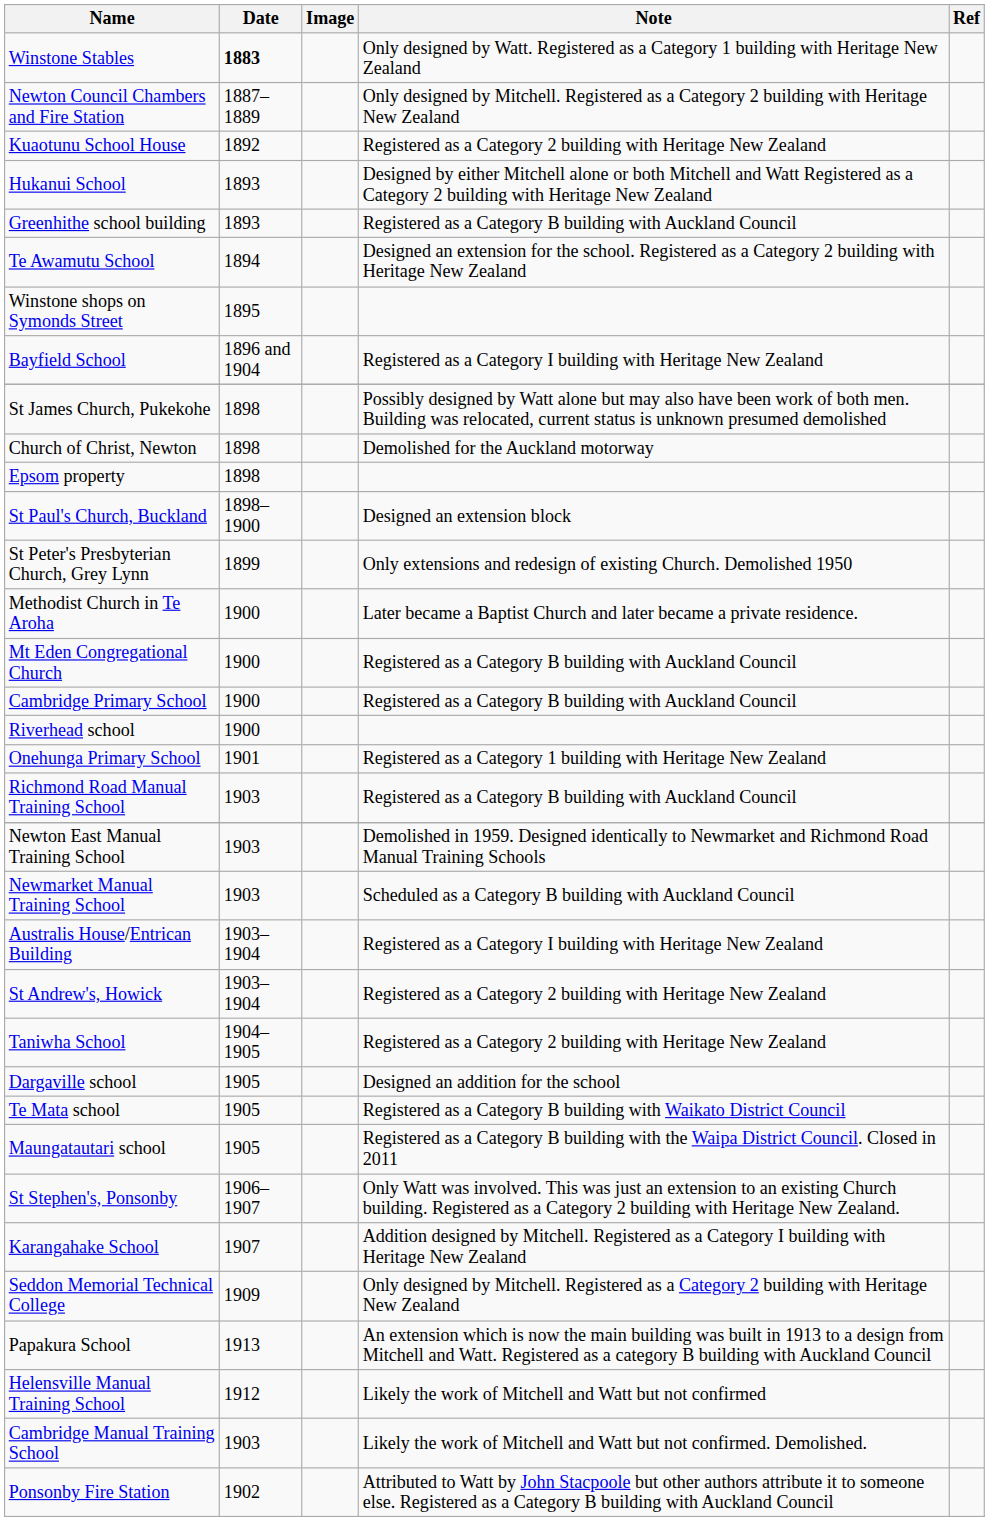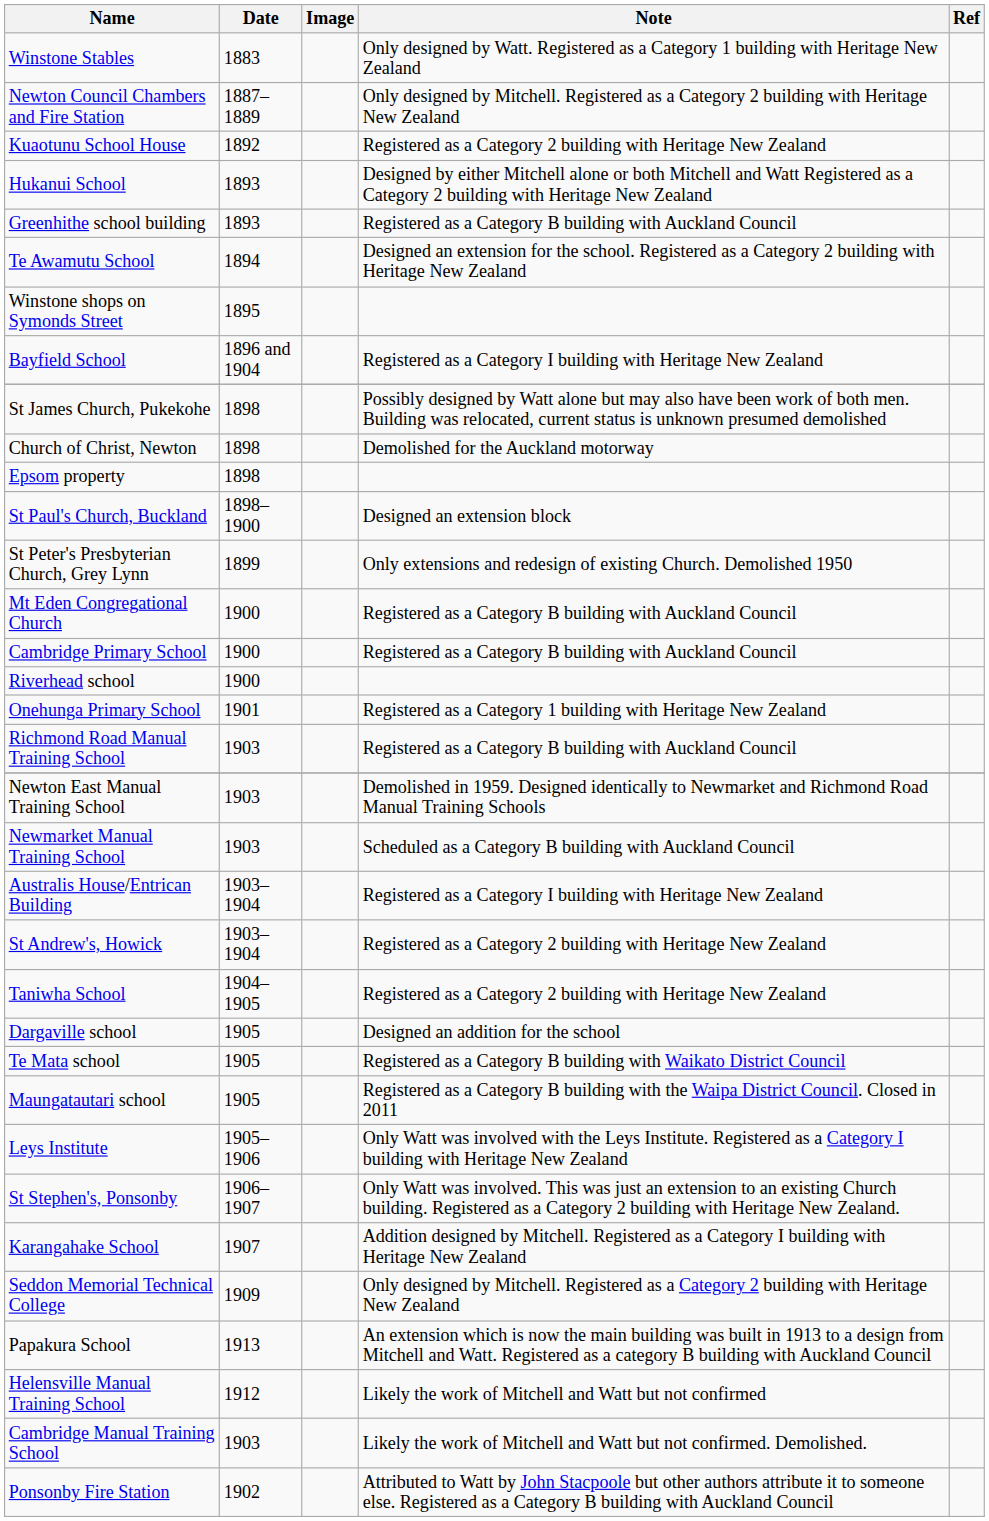 <table class= "wikitable sortable">
 <tr>
 <th>Name</th>
 <th>Date</th>
 <th>Image</th>
 <th>Note</th>
 <th>Ref</th>
 </tr>
 <tr>
 <td><a href='#'>Winstone Stables</a></td>
-<td><strong>1883</strong></td>
+<td>1883</td>
 <td></td>
 <td>Only designed by Watt. Registered as a Category 1 building with Heritage New Zealand</td>
 <td></td>
 </tr>
 <tr>
 <td><a href='#'>Newton Council Chambers and Fire Station</a></td>
 <td>1887–1889</td>
 <td></td>
 <td>Only designed by Mitchell. Registered as a Category 2 building with Heritage New Zealand</td>
 <td></td>
 </tr>
 <tr>
 <td><a href='#'>Kuaotunu School House</a></td>
 <td>1892</td>
 <td></td>
 <td>Registered as a Category 2 building with Heritage New Zealand</td>
 <td></td>
 </tr>
 <tr>
 <td><a href='#'>Hukanui School</a></td>
 <td>1893</td>
 <td></td>
 <td>Designed by either Mitchell alone or both Mitchell and Watt Registered as a Category 2 building with Heritage New Zealand</td>
 <td></td>
 </tr>
 <tr>
 <td><a href='#'>Greenhithe</a> school building</td>
 <td>1893</td>
 <td></td>
 <td>Registered as a Category B building with Auckland Council</td>
 <td></td>
 </tr>
 <tr>
 <td><a href='#'>Te Awamutu School</a></td>
 <td>1894</td>
 <td></td>
 <td>Designed an extension for the school. Registered as a Category 2 building with Heritage New Zealand</td>
 <td></td>
 </tr>
 <tr>
 <td>Winstone shops on <a href='#'>Symonds Street</a></td>
 <td>1895</td>
 <td></td>
 <td></td>
 <td></td>
 </tr>
 <tr>
 <td><a href='#'>Bayfield School</a></td>
 <td>1896 and 1904</td>
 <td></td>
 <td>Registered as a Category I building with Heritage New Zealand</td>
 <td></td>
 </tr>
 <tr>
 </tr>
 <tr>
 <td>St James Church, Pukekohe</td>
 <td>1898</td>
 <td></td>
 <td>Possibly designed by Watt alone but may also have been work of both men. Building was relocated, current status is unknown presumed demolished</td>
 <td></td>
 </tr>
 <tr>
 <td>Church of Christ, Newton</td>
 <td>1898</td>
 <td></td>
 <td>Demolished for the Auckland motorway</td>
 <td></td>
 </tr>
 <tr>
 <td><a href='#'>Epsom</a> property</td>
 <td>1898</td>
 <td></td>
 <td></td>
 <td></td>
 </tr>
 <tr>
 <td><a href='#'>St Paul's Church, Buckland</a></td>
 <td>1898–1900</td>
 <td></td>
 <td>Designed an extension block</td>
 <td></td>
 </tr>
 <tr>
 <td>St Peter's Presbyterian Church, Grey Lynn</td>
 <td>1899</td>
 <td></td>
 <td>Only extensions and redesign of existing Church. Demolished 1950</td>
-<td></td>
-</tr>
-<tr>
-<td>Methodist Church in <a href='#'>Te Aroha</a></td>
-<td>1900</td>
-<td></td>
-<td>Later became a Baptist Church and later became a private residence.</td>
 <td></td>
 </tr>
 <tr>
 <td><a href='#'>Mt Eden Congregational Church</a></td>
 <td>1900</td>
 <td></td>
 <td>Registered as a Category B building with Auckland Council</td>
 <td></td>
 </tr>
 <tr>
 <td><a href='#'>Cambridge Primary School</a></td>
 <td>1900</td>
 <td></td>
 <td>Registered as a Category B building with Auckland Council</td>
 <td></td>
 </tr>
 <tr>
 <td><a href='#'>Riverhead</a> school</td>
 <td>1900</td>
 <td></td>
 <td></td>
 <td></td>
 </tr>
 <tr>
 <td><a href='#'>Onehunga Primary School</a></td>
 <td>1901</td>
 <td></td>
 <td>Registered as a Category 1 building with Heritage New Zealand</td>
 <td></td>
 </tr>
 <tr>
 <td><a href='#'>Richmond Road Manual Training School</a></td>
 <td>1903</td>
 <td></td>
 <td>Registered as a Category B building with Auckland Council</td>
 <td></td>
 </tr>
 <tr>
 </tr>
 <tr>
 <td>Newton East Manual Training School</td>
 <td>1903</td>
 <td></td>
 <td>Demolished in 1959. Designed identically to Newmarket and Richmond Road Manual Training Schools</td>
 <td></td>
 </tr>
 <tr>
 <td><a href='#'>Newmarket Manual Training School</a></td>
 <td>1903</td>
 <td></td>
 <td>Scheduled as a Category B building with Auckland Council</td>
 <td></td>
 </tr>
 <tr>
 <td><a href='#'>Australis House</a>/<a href='#'>Entrican Building</a></td>
 <td>1903–1904</td>
 <td></td>
 <td>Registered as a Category I building with Heritage New Zealand</td>
 <td></td>
 </tr>
 <tr>
 <td><a href='#'>St Andrew's, Howick</a></td>
 <td>1903–1904</td>
 <td></td>
 <td>Registered as a Category 2 building with Heritage New Zealand</td>
 <td></td>
 </tr>
 <tr>
 <td><a href='#'>Taniwha School</a></td>
 <td>1904–1905</td>
 <td></td>
 <td>Registered as a Category 2 building with Heritage New Zealand</td>
 <td></td>
 </tr>
 <tr>
 <td><a href='#'>Dargaville</a> school</td>
 <td>1905</td>
 <td></td>
 <td>Designed an addition for the school</td>
 <td></td>
 </tr>
 <tr>
 <td><a href='#'>Te Mata</a> school</td>
 <td>1905</td>
 <td></td>
 <td>Registered as a Category B building with <a href='#'>Waikato District Council</a></td>
 <td></td>
 </tr>
 <tr>
 <td><a href='#'>Maungatautari</a> school</td>
 <td>1905</td>
 <td></td>
 <td>Registered as a Category B building with the <a href='#'>Waipa District Council</a>. Closed in 2011</td>
 <td></td>
 </tr>
 <tr>
+<td><a href='#'>Leys Institute</a></td>
+<td>1905–1906</td>
+<td></td>
+<td>Only Watt was involved with the Leys Institute. Registered as a <a href='#'>Category I</a> building with Heritage New Zealand</td>
+<td></td>
+</tr>
+<tr>
 <td><a href='#'>St Stephen's, Ponsonby</a></td>
 <td>1906–1907</td>
 <td></td>
 <td>Only Watt was involved. This was just an extension to an existing Church building. Registered as a Category 2 building with Heritage New Zealand.</td>
 <td></td>
 </tr>
 <tr>
 <td><a href='#'>Karangahake School</a></td>
 <td>1907</td>
 <td></td>
 <td>Addition designed by Mitchell. Registered as a Category I building with Heritage New Zealand</td>
 <td></td>
 </tr>
 <tr>
 <td><a href='#'>Seddon Memorial Technical College</a></td>
 <td>1909</td>
 <td></td>
 <td>Only designed by Mitchell. Registered as a <a href='#'>Category 2</a> building with Heritage New Zealand</td>
 <td></td>
 </tr>
 <tr>
 <td>Papakura School</td>
 <td>1913</td>
 <td></td>
 <td>An extension which is now the main building was built in 1913 to a design from Mitchell and Watt. Registered as a category B building with Auckland Council</td>
 <td></td>
 </tr>
 <tr>
 <td><a href='#'>Helensville Manual Training School</a></td>
 <td>1912</td>
 <td></td>
 <td>Likely the work of Mitchell and Watt but not confirmed</td>
 <td></td>
 </tr>
 <tr>
 <td><a href='#'>Cambridge Manual Training School</a></td>
 <td>1903</td>
 <td></td>
 <td>Likely the work of Mitchell and Watt but not confirmed. Demolished.</td>
 <td></td>
 </tr>
 <tr>
 <td><a href='#'>Ponsonby Fire Station</a></td>
 <td>1902</td>
 <td></td>
 <td>Attributed to Watt by <a href='#'>John Stacpoole</a> but other authors attribute it to someone else. Registered as a Category B building with Auckland Council</td>
 <td></td>
 </tr>
 <tr>
 </tr>
 </table>
